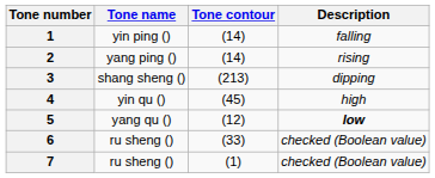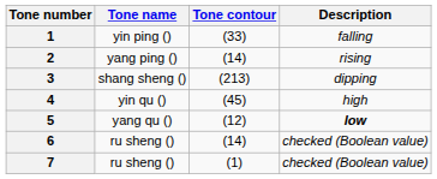 <table class="wikitable" style="text-align:center; margin:1em auto 1em auto">
 <tr>
 <th>Tone number</th>
 <th><a href='#'>Tone name</a></th>
 <th><a href='#'>Tone contour</a></th>
 <th>Description</th>
 </tr>
 <tr>
 <th>1</th>
 <td>yin ping ()</td>
-<td> (14)</td>
+<td> (33)</td>
 <td><em>falling</em></td>
 </tr>
 <tr>
 <th>2</th>
 <td>yang ping ()</td>
 <td> (14)</td>
 <td><em>rising</em></td>
 </tr>
 <tr>
 <th>3</th>
 <td>shang sheng ()</td>
 <td> (213)</td>
 <td><em>dipping</em></td>
 </tr>
 <tr>
 <th>4</th>
 <td>yin qu ()</td>
 <td> (45)</td>
 <td><em>high</em></td>
 </tr>
 <tr>
 <th>5</th>
 <td>yang qu ()</td>
 <td> (12)</td>
 <td><strong><em>low</em></strong></td>
 </tr>
 <tr>
 <th>6</th>
 <td>ru sheng ()</td>
-<td> (33)</td>
+<td> (14)</td>
 <td><em>checked (Boolean value)</em></td>
 </tr>
 <tr>
 <th>7</th>
 <td>ru sheng ()</td>
 <td> (1)</td>
 <td><em>checked  (Boolean value)<strong></td>
 </tr>
 </table>
